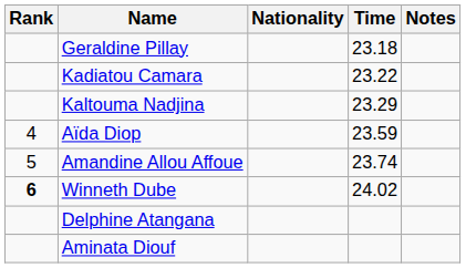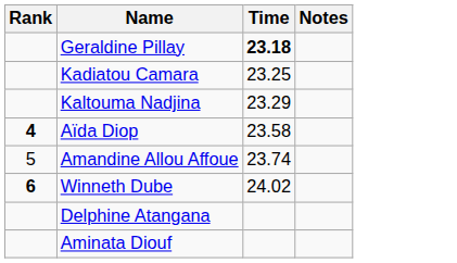 <table class="wikitable sortable" style="text-align:center">
 <tr>
 <th>Rank</th>
 <th>Name</th>
-<th>Nationality</th>
 <th>Time</th>
 <th>Notes</th>
 </tr>
 <tr>
 <td></td>
 <td align=left><a href='#'>Geraldine Pillay</a></td>
-<td align=left></td>
-<td>23.18</td>
+<td><strong>23.18</strong></td>
 <td></td>
 </tr>
 <tr>
 <td></td>
 <td align=left><a href='#'>Kadiatou Camara</a></td>
-<td align=left></td>
-<td>23.22</td>
+<td>23.25</td>
 <td></td>
 </tr>
 <tr>
 <td></td>
 <td align=left><a href='#'>Kaltouma Nadjina</a></td>
-<td align=left></td>
 <td>23.29</td>
 <td></td>
 </tr>
 <tr>
-<td>4</td>
+<td><strong>4</strong></td>
 <td align=left><a href='#'>Aïda Diop</a></td>
-<td align=left></td>
-<td>23.59</td>
+<td>23.58</td>
 <td></td>
 </tr>
 <tr>
 <td>5</td>
 <td align=left><a href='#'>Amandine Allou Affoue</a></td>
-<td align=left></td>
 <td>23.74</td>
 <td></td>
 </tr>
 <tr>
 <td><strong>6</strong></td>
 <td align=left><a href='#'>Winneth Dube</a></td>
-<td align=left></td>
 <td>24.02</td>
 <td></td>
 </tr>
 <tr>
 <td></td>
 <td align=left><a href='#'>Delphine Atangana</a></td>
-<td align=left></td>
 <td></td>
 <td></td>
 </tr>
 <tr>
 <td></td>
 <td align=left><a href='#'>Aminata Diouf</a></td>
-<td align=left></td>
 <td></td>
 <td></td>
 </tr>
 </table>
